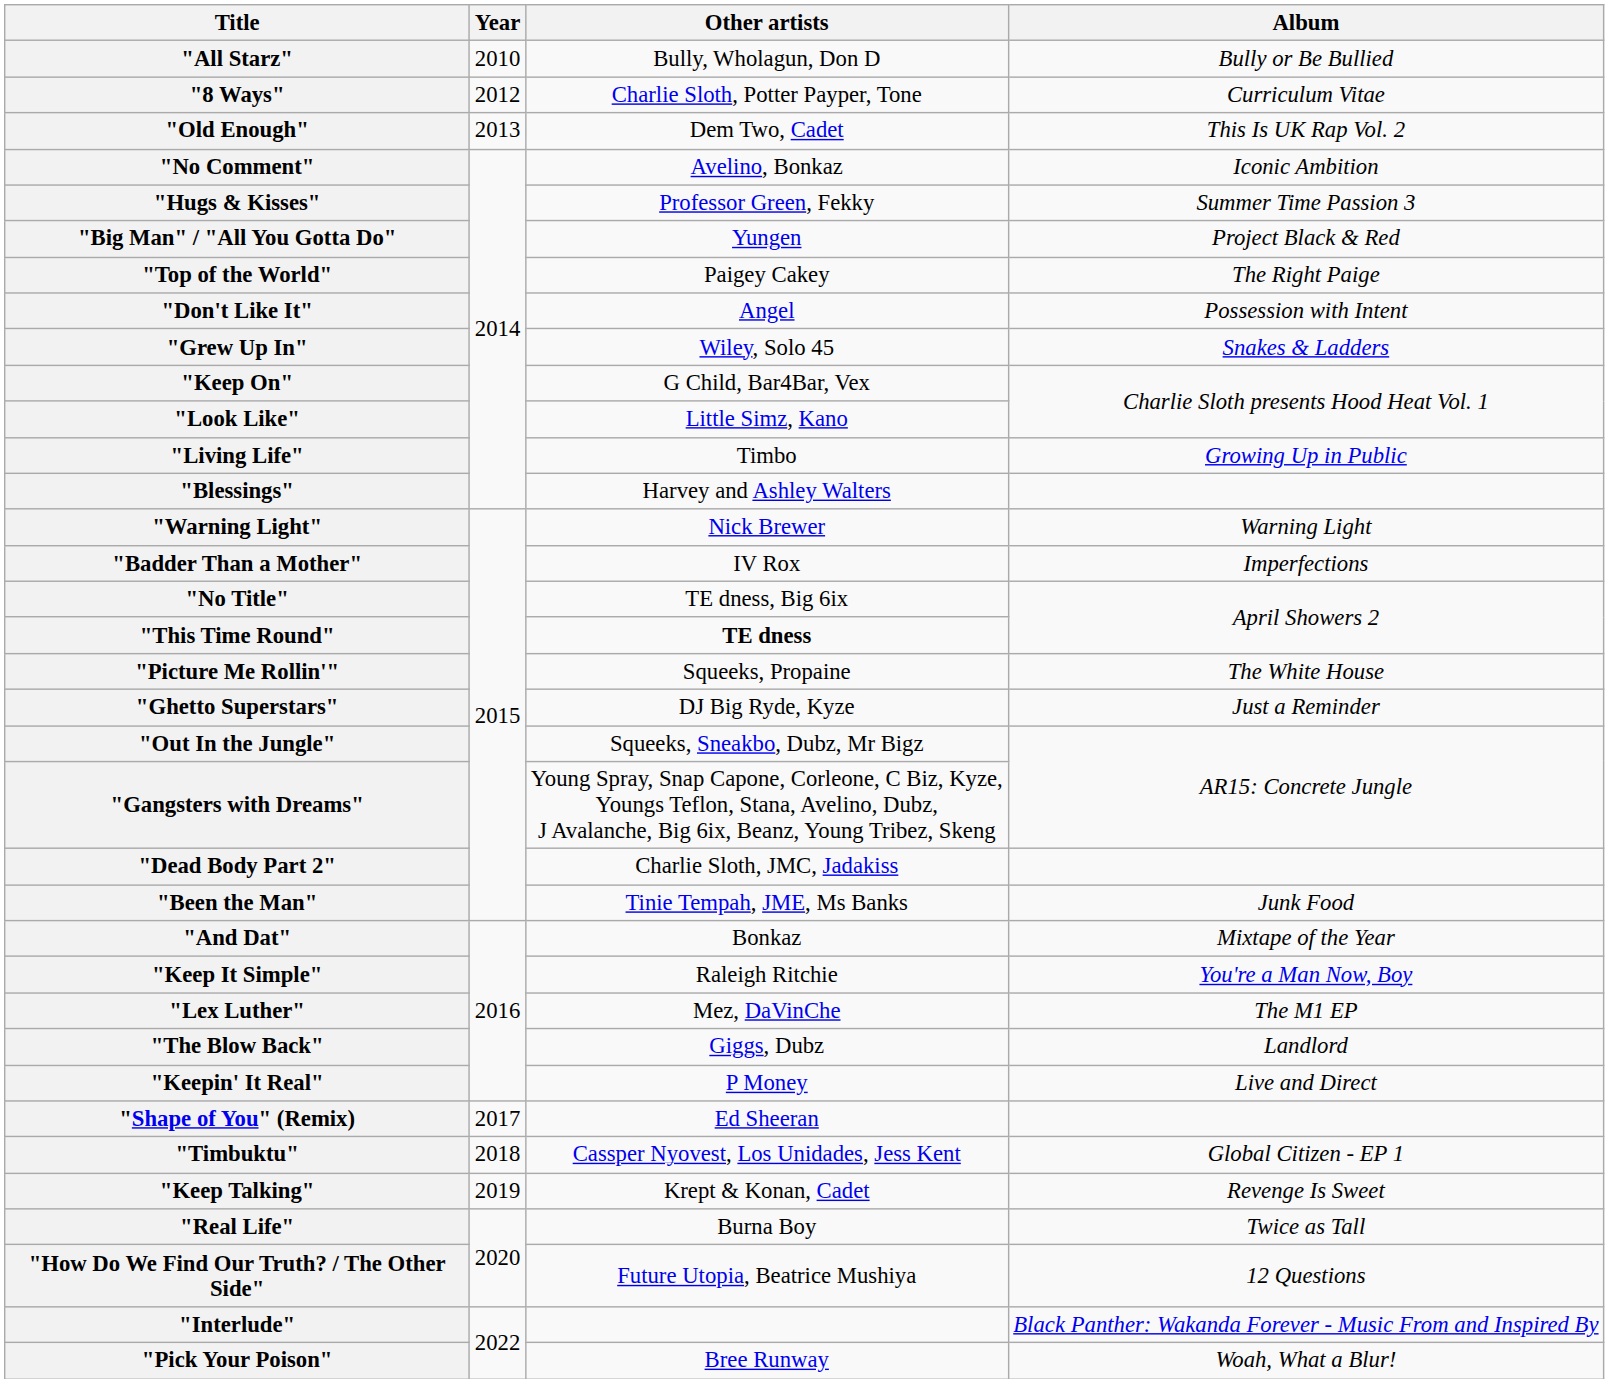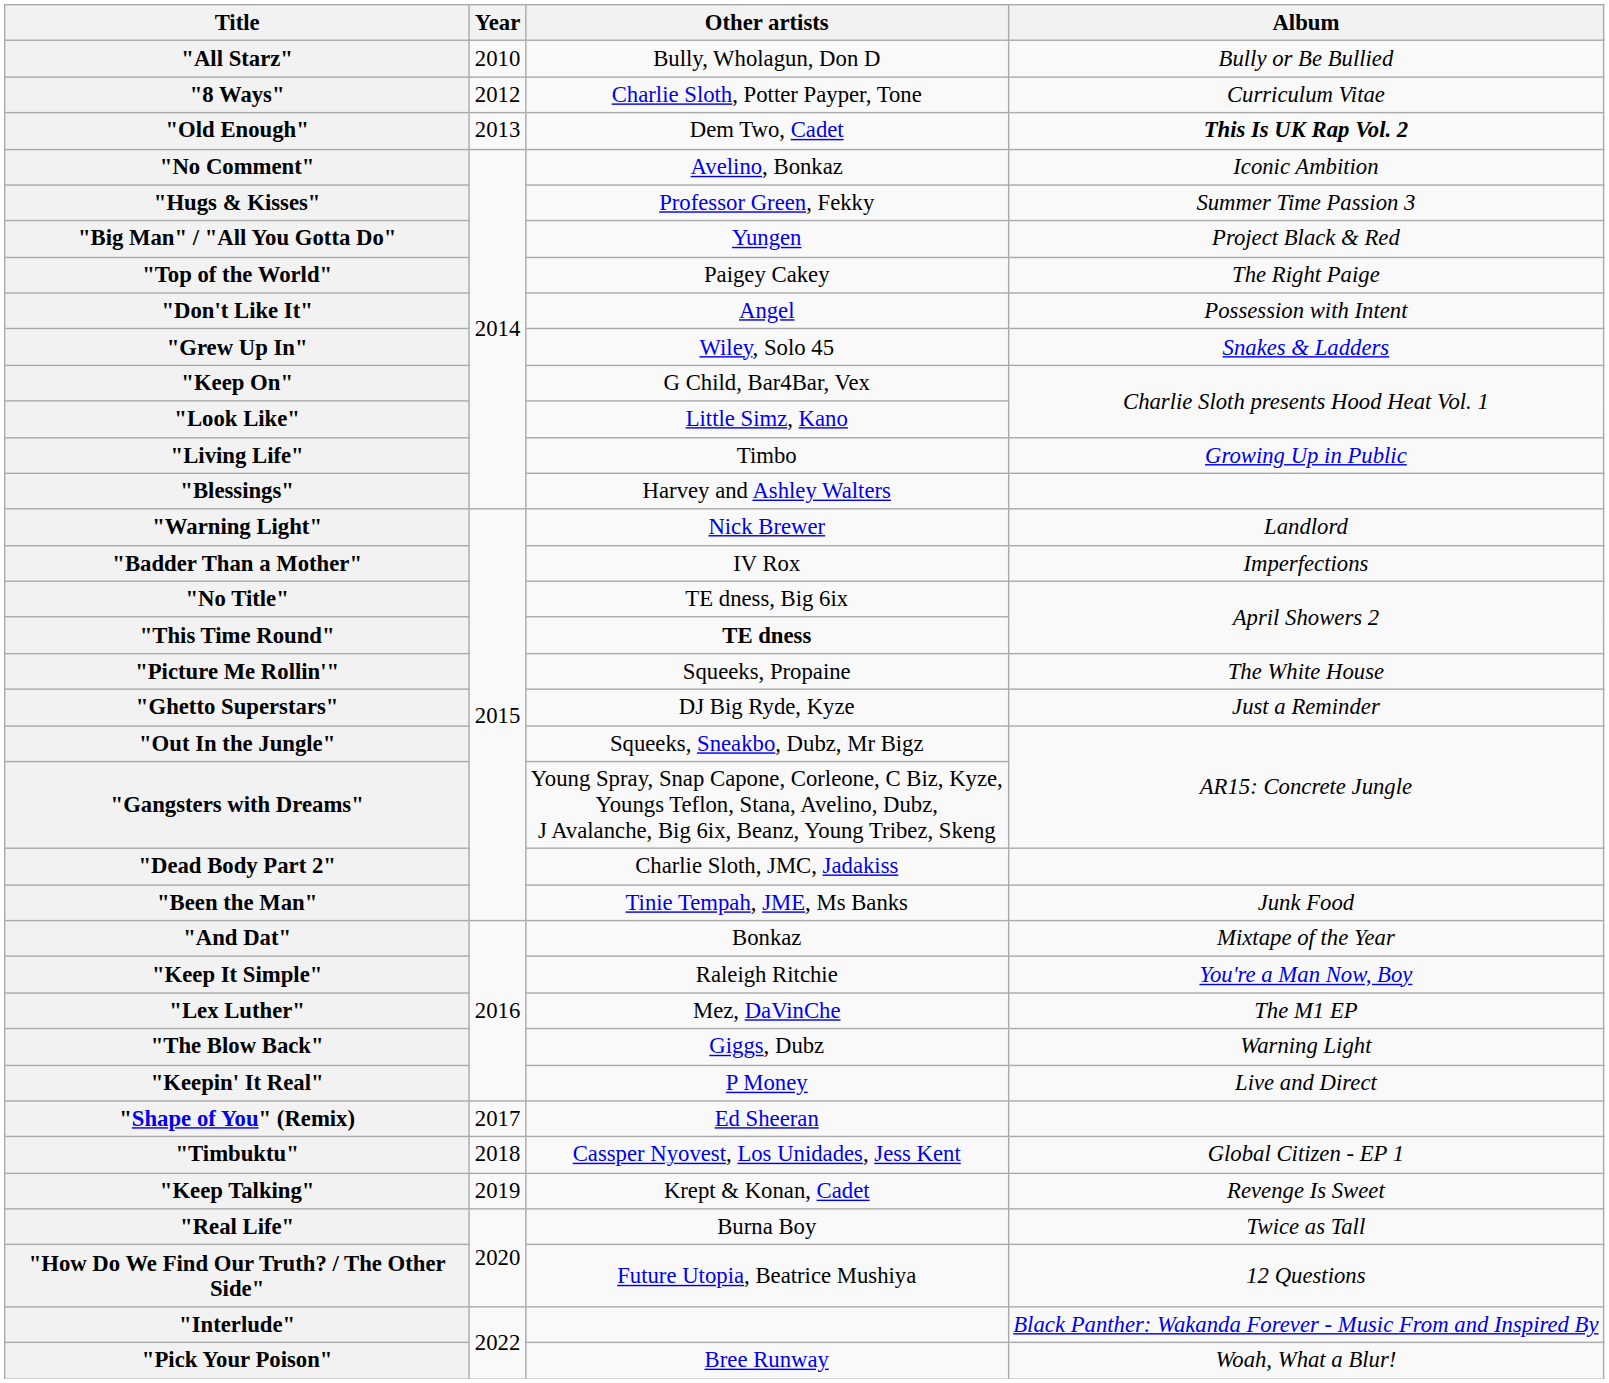 <table class="wikitable plainrowheaders" style="text-align:center;">
 <tr>
 <th scope="col" style="width:20em;">Title</th>
 <th scope="col" style="width:1em;">Year</th>
 <th scope="col">Other artists</th>
 <th scope="col">Album</th>
 </tr>
 <tr>
 <th scope="row">"All Starz"</th>
 <td>2010</td>
 <td>Bully, Wholagun, Don D</td>
 <td><em>Bully or Be Bullied</em></td>
 </tr>
 <tr>
 <th scope="row">"8 Ways"</th>
 <td>2012</td>
 <td><a href='#'>Charlie Sloth</a>, Potter Payper, Tone</td>
 <td><em>Curriculum Vitae</em></td>
 </tr>
 <tr>
 <th scope="row">"Old Enough"</th>
 <td>2013</td>
 <td>Dem Two, <a href='#'>Cadet</a></td>
-<td><em>This Is UK Rap Vol. 2</em></td>
+<td><strong><em>This Is UK Rap Vol. 2</em></strong></td>
 </tr>
 <tr>
 <th scope="row">"No Comment"</th>
 <td rowspan="10">2014</td>
 <td><a href='#'>Avelino</a>, Bonkaz</td>
 <td><em>Iconic Ambition</em></td>
 </tr>
 <tr>
 <th scope="row">"Hugs & Kisses"</th>
 <td><a href='#'>Professor Green</a>, Fekky</td>
 <td><em>Summer Time Passion 3</em></td>
 </tr>
 <tr>
 <th scope="row">"Big Man" / "All You Gotta Do"</th>
 <td><a href='#'>Yungen</a></td>
 <td><em>Project Black & Red</em></td>
 </tr>
 <tr>
 <th scope="row">"Top of the World"</th>
 <td>Paigey Cakey</td>
 <td><em>The Right Paige</em></td>
 </tr>
 <tr>
 <th scope="row">"Don't Like It"</th>
 <td><a href='#'>Angel</a></td>
 <td><em>Possession with Intent</em></td>
 </tr>
 <tr>
 <th scope="row">"Grew Up In"</th>
 <td><a href='#'>Wiley</a>, Solo 45</td>
 <td><em><a href='#'>Snakes & Ladders</a></em></td>
 </tr>
 <tr>
 <th scope="row">"Keep On"</th>
 <td>G Child, Bar4Bar, Vex</td>
 <td rowspan="2"><em>Charlie Sloth presents Hood Heat Vol. 1</em></td>
 </tr>
 <tr>
 <th scope="row">"Look Like"</th>
 <td><a href='#'>Little Simz</a>, <a href='#'>Kano</a></td>
 </tr>
 <tr>
 <th scope="row">"Living Life"</th>
 <td>Timbo</td>
 <td><em><a href='#'>Growing Up in Public</a></em></td>
 </tr>
 <tr>
 <th scope="row">"Blessings"</th>
 <td>Harvey and <a href='#'>Ashley Walters</a></td>
 <td></td>
 </tr>
 <tr>
 <th scope="row">"Warning Light"</th>
 <td rowspan="10">2015</td>
 <td><a href='#'>Nick Brewer</a></td>
-<td><em>Warning Light</em></td>
+<td><em>Landlord</em></td>
 </tr>
 <tr>
 <th scope="row">"Badder Than a Mother"</th>
 <td>IV Rox</td>
 <td><em>Imperfections</em></td>
 </tr>
 <tr>
 <th scope="row">"No Title"</th>
 <td>TE dness, Big 6ix</td>
 <td rowspan="2"><em>April Showers 2</em></td>
 </tr>
 <tr>
 <th scope="row">"This Time Round"</th>
 <td><strong>TE dness</strong></td>
 </tr>
 <tr>
 <th scope="row">"Picture Me Rollin'"</th>
 <td>Squeeks, Propaine</td>
 <td><em>The White House</em></td>
 </tr>
 <tr>
 <th scope="row">"Ghetto Superstars"</th>
 <td>DJ Big Ryde, Kyze</td>
 <td><em>Just a Reminder</em></td>
 </tr>
 <tr>
 <th scope="row">"Out In the Jungle"</th>
 <td>Squeeks, <a href='#'>Sneakbo</a>, Dubz, Mr Bigz</td>
 <td rowspan="2"><em>AR15: Concrete Jungle</em></td>
 </tr>
 <tr>
 <th scope="row">"Gangsters with Dreams"</th>
 <td>Young Spray, Snap Capone, Corleone, C Biz, Kyze,<br>Youngs Teflon, Stana, Avelino, Dubz,<br>J Avalanche, Big 6ix, Beanz, Young Tribez, Skeng</td>
 </tr>
 <tr>
 <th scope="row">"Dead Body Part 2"</th>
 <td>Charlie Sloth, JMC, <a href='#'>Jadakiss</a></td>
 <td></td>
 </tr>
 <tr>
 <th scope="row">"Been the Man"</th>
 <td><a href='#'>Tinie Tempah</a>, <a href='#'>JME</a>, Ms Banks</td>
 <td><em>Junk Food</em></td>
 </tr>
 <tr>
 <th scope="row">"And Dat"</th>
 <td rowspan="5">2016</td>
 <td>Bonkaz</td>
 <td><em>Mixtape of the Year</em></td>
 </tr>
 <tr>
 <th scope="row">"Keep It Simple"</th>
 <td>Raleigh Ritchie</td>
 <td><em><a href='#'>You're a Man Now, Boy</a></em></td>
 </tr>
 <tr>
 <th scope="row">"Lex Luther"</th>
 <td>Mez, <a href='#'>DaVinChe</a></td>
 <td><em>The M1 EP</em></td>
 </tr>
 <tr>
 <th scope="row">"The Blow Back"</th>
 <td><a href='#'>Giggs</a>, Dubz</td>
-<td><em>Landlord</em></td>
+<td><em>Warning Light</em></td>
 </tr>
 <tr>
 <th scope="row">"Keepin' It Real"</th>
 <td><a href='#'>P Money</a></td>
 <td><em>Live and Direct</em></td>
 </tr>
 <tr>
 <th scope="row">"<a href='#'>Shape of You</a>" (Remix)</th>
 <td>2017</td>
 <td><a href='#'>Ed Sheeran</a></td>
 <td></td>
 </tr>
 <tr>
 <th scope="row">"Timbuktu"</th>
 <td>2018</td>
 <td><a href='#'>Cassper Nyovest</a>, <a href='#'>Los Unidades</a>, <a href='#'>Jess Kent</a></td>
 <td><em>Global Citizen - EP 1</em></td>
 </tr>
 <tr>
 <th scope="row">"Keep Talking"</th>
 <td>2019</td>
 <td>Krept & Konan, <a href='#'>Cadet</a></td>
 <td><em>Revenge Is Sweet</em></td>
 </tr>
 <tr>
 <th scope="row">"Real Life"</th>
 <td rowspan="2">2020</td>
 <td>Burna Boy</td>
 <td><em>Twice as Tall</em></td>
 </tr>
 <tr>
 <th scope="row">"How Do We Find Our Truth? / The Other Side"</th>
 <td><a href='#'>Future Utopia</a>, Beatrice Mushiya</td>
 <td><em>12 Questions</em></td>
 </tr>
 <tr>
 <th scope="row">"Interlude"</th>
 <td rowspan="2">2022</td>
 <td></td>
 <td><em><a href='#'>Black Panther: Wakanda Forever - Music From and Inspired By</a></em></td>
 </tr>
 <tr>
 <th scope="row">"Pick Your Poison"</th>
 <td><a href='#'>Bree Runway</a></td>
 <td><em>Woah, What a Blur!</em></td>
 </tr>
 </table>
